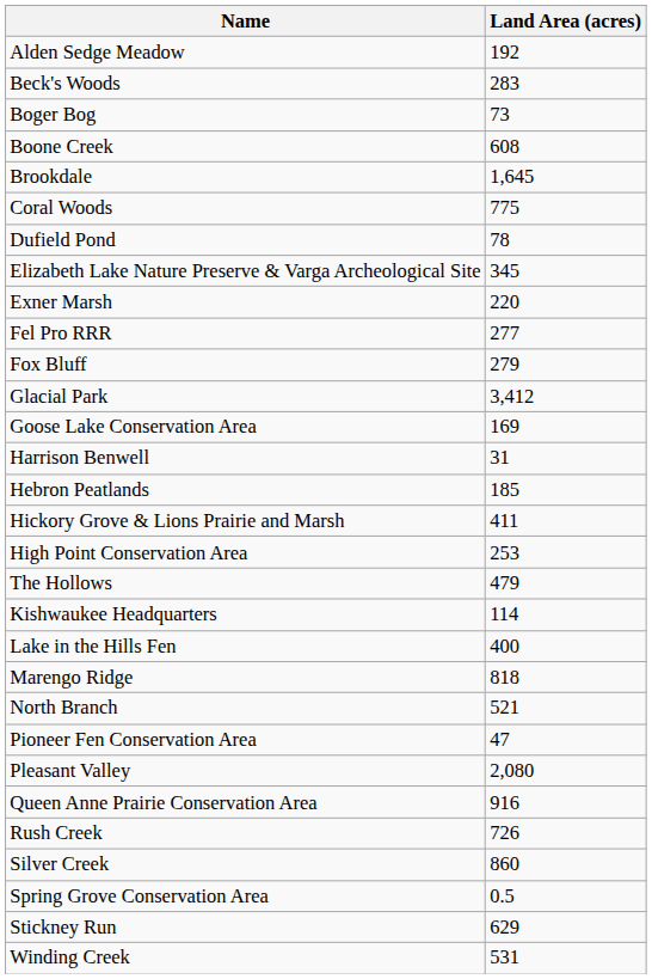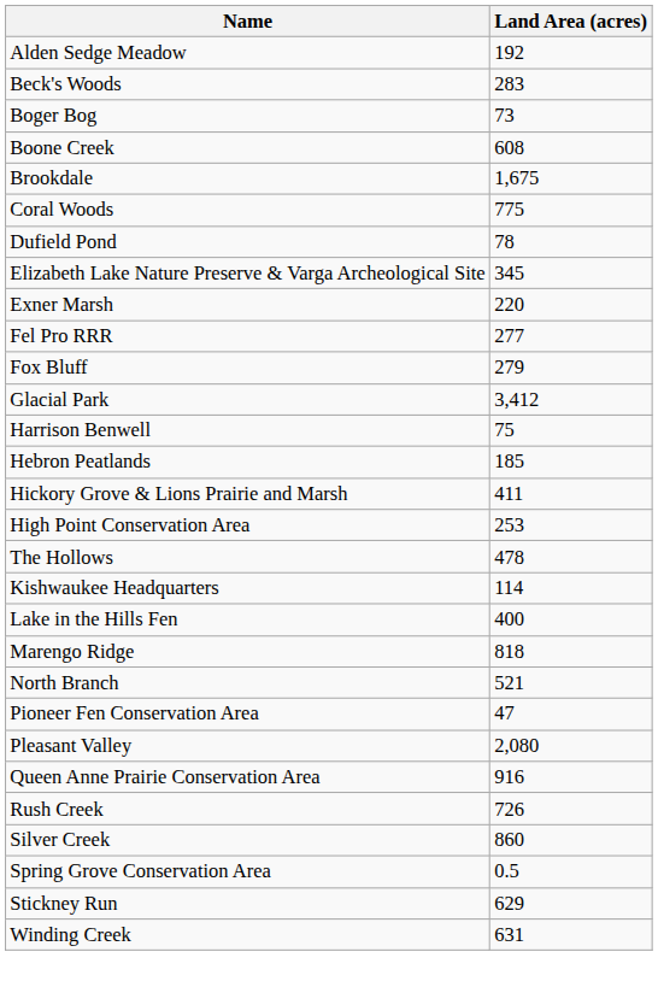 <table class="wikitable">
 <tr>
 <th>Name</th>
 <th>Land Area (acres)</th>
 </tr>
 <tr>
 <td>Alden Sedge Meadow</td>
 <td>192</td>
 </tr>
 <tr>
 <td>Beck's Woods</td>
 <td>283</td>
 </tr>
 <tr>
 <td>Boger Bog</td>
 <td>73</td>
 </tr>
 <tr>
 <td>Boone Creek</td>
 <td>608</td>
 </tr>
 <tr>
 <td>Brookdale</td>
-<td>1,645</td>
+<td>1,675</td>
 </tr>
 <tr>
 <td>Coral Woods</td>
 <td>775</td>
 </tr>
 <tr>
 <td>Dufield Pond</td>
 <td>78</td>
 </tr>
 <tr>
 <td>Elizabeth Lake Nature Preserve & Varga Archeological Site</td>
 <td>345</td>
 </tr>
 <tr>
 <td>Exner Marsh</td>
 <td>220</td>
 </tr>
 <tr>
 <td>Fel Pro RRR</td>
 <td>277</td>
 </tr>
 <tr>
 <td>Fox Bluff</td>
 <td>279</td>
 </tr>
 <tr>
 <td>Glacial Park</td>
 <td>3,412</td>
 </tr>
 <tr>
-<td>Goose Lake Conservation Area</td>
-<td>169</td>
-</tr>
-<tr>
 <td>Harrison Benwell</td>
-<td>31</td>
+<td>75</td>
 </tr>
 <tr>
 <td>Hebron Peatlands</td>
 <td>185</td>
 </tr>
 <tr>
 <td>Hickory Grove & Lions Prairie and Marsh</td>
 <td>411</td>
 </tr>
 <tr>
 <td>High Point Conservation Area</td>
 <td>253</td>
 </tr>
 <tr>
 <td>The Hollows</td>
-<td>479</td>
+<td>478</td>
 </tr>
 <tr>
 <td>Kishwaukee Headquarters</td>
 <td>114</td>
 </tr>
 <tr>
 <td>Lake in the Hills Fen</td>
 <td>400</td>
 </tr>
 <tr>
 <td>Marengo Ridge</td>
 <td>818</td>
 </tr>
 <tr>
 <td>North Branch</td>
 <td>521</td>
 </tr>
 <tr>
 <td>Pioneer Fen Conservation Area</td>
 <td>47</td>
 </tr>
 <tr>
 <td>Pleasant Valley</td>
 <td>2,080</td>
 </tr>
 <tr>
 <td>Queen Anne Prairie Conservation Area</td>
 <td>916</td>
 </tr>
 <tr>
 <td>Rush Creek</td>
 <td>726</td>
 </tr>
 <tr>
 <td>Silver Creek</td>
 <td>860</td>
 </tr>
 <tr>
 <td>Spring Grove Conservation Area</td>
 <td>0.5</td>
 </tr>
 <tr>
 <td>Stickney Run</td>
 <td>629</td>
 </tr>
 <tr>
 <td>Winding Creek</td>
-<td>531</td>
+<td>631</td>
 </tr>
 </table>
